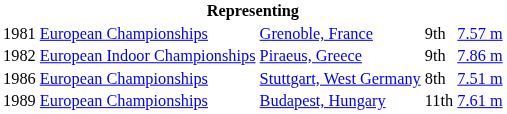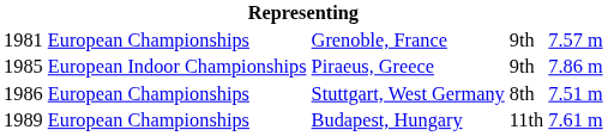 <table>
 <tr>
 <th colspan="5">Representing </th>
 </tr>
 <tr>
 <td>1981</td>
 <td><a href='#'>European Championships</a></td>
 <td><a href='#'>Grenoble, France</a></td>
 <td>9th</td>
 <td><a href='#'>7.57 m</a></td>
 </tr>
 <tr>
-<td>1982</td>
+<td>1985</td>
 <td><a href='#'>European Indoor Championships</a></td>
 <td><a href='#'>Piraeus, Greece</a></td>
 <td>9th</td>
 <td><a href='#'>7.86 m</a></td>
 </tr>
 <tr>
 <td>1986</td>
 <td><a href='#'>European Championships</a></td>
 <td><a href='#'>Stuttgart, West Germany</a></td>
 <td>8th</td>
 <td><a href='#'>7.51 m</a></td>
 </tr>
 <tr>
 <td>1989</td>
 <td><a href='#'>European Championships</a></td>
 <td><a href='#'>Budapest, Hungary</a></td>
 <td>11th</td>
 <td><a href='#'>7.61 m</a></td>
 </tr>
 </table>
